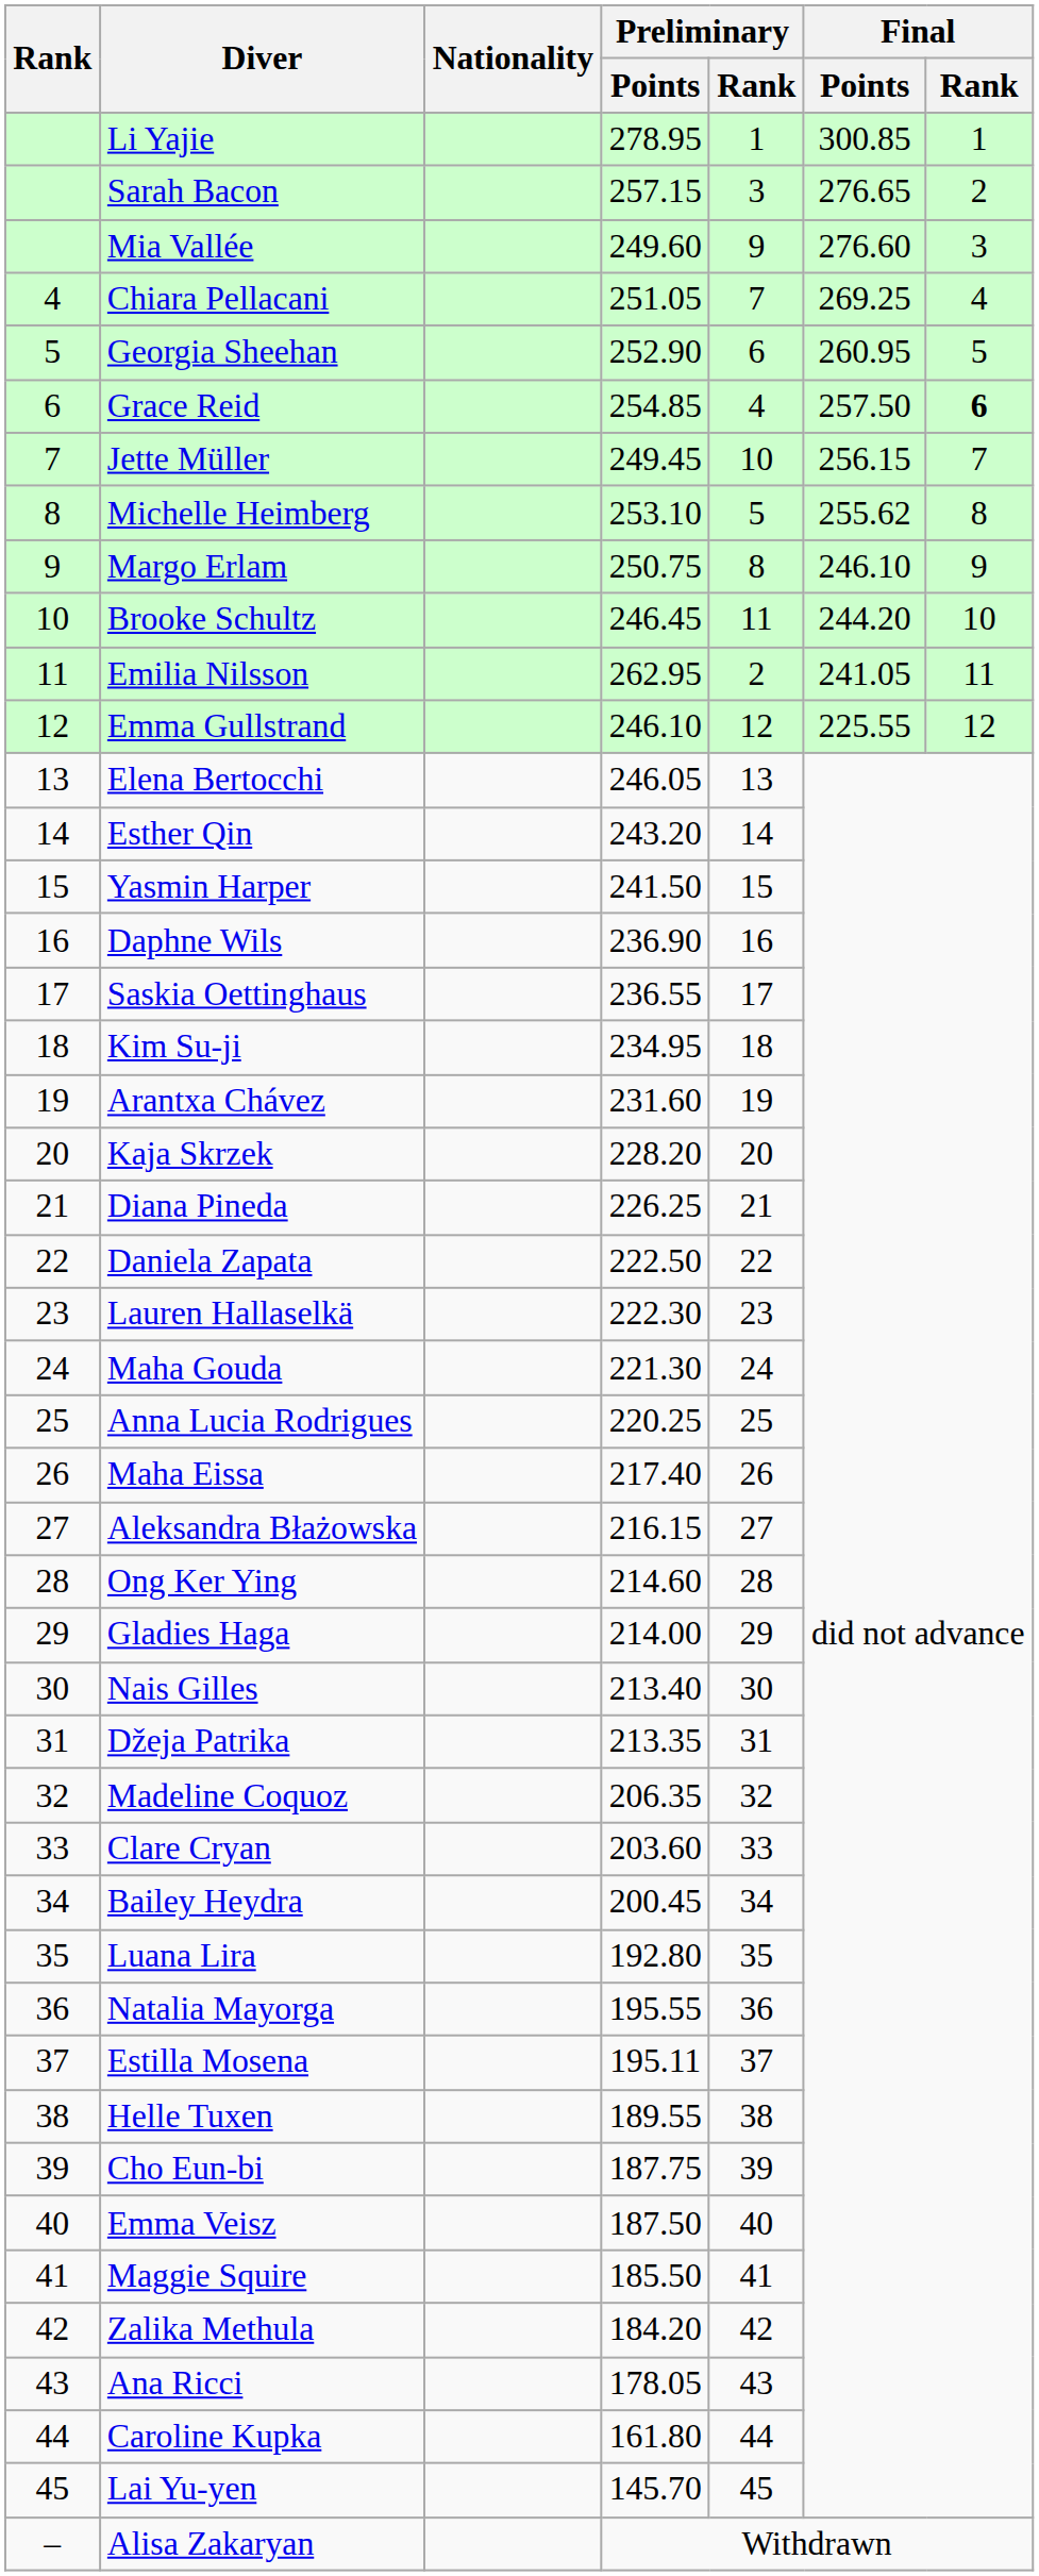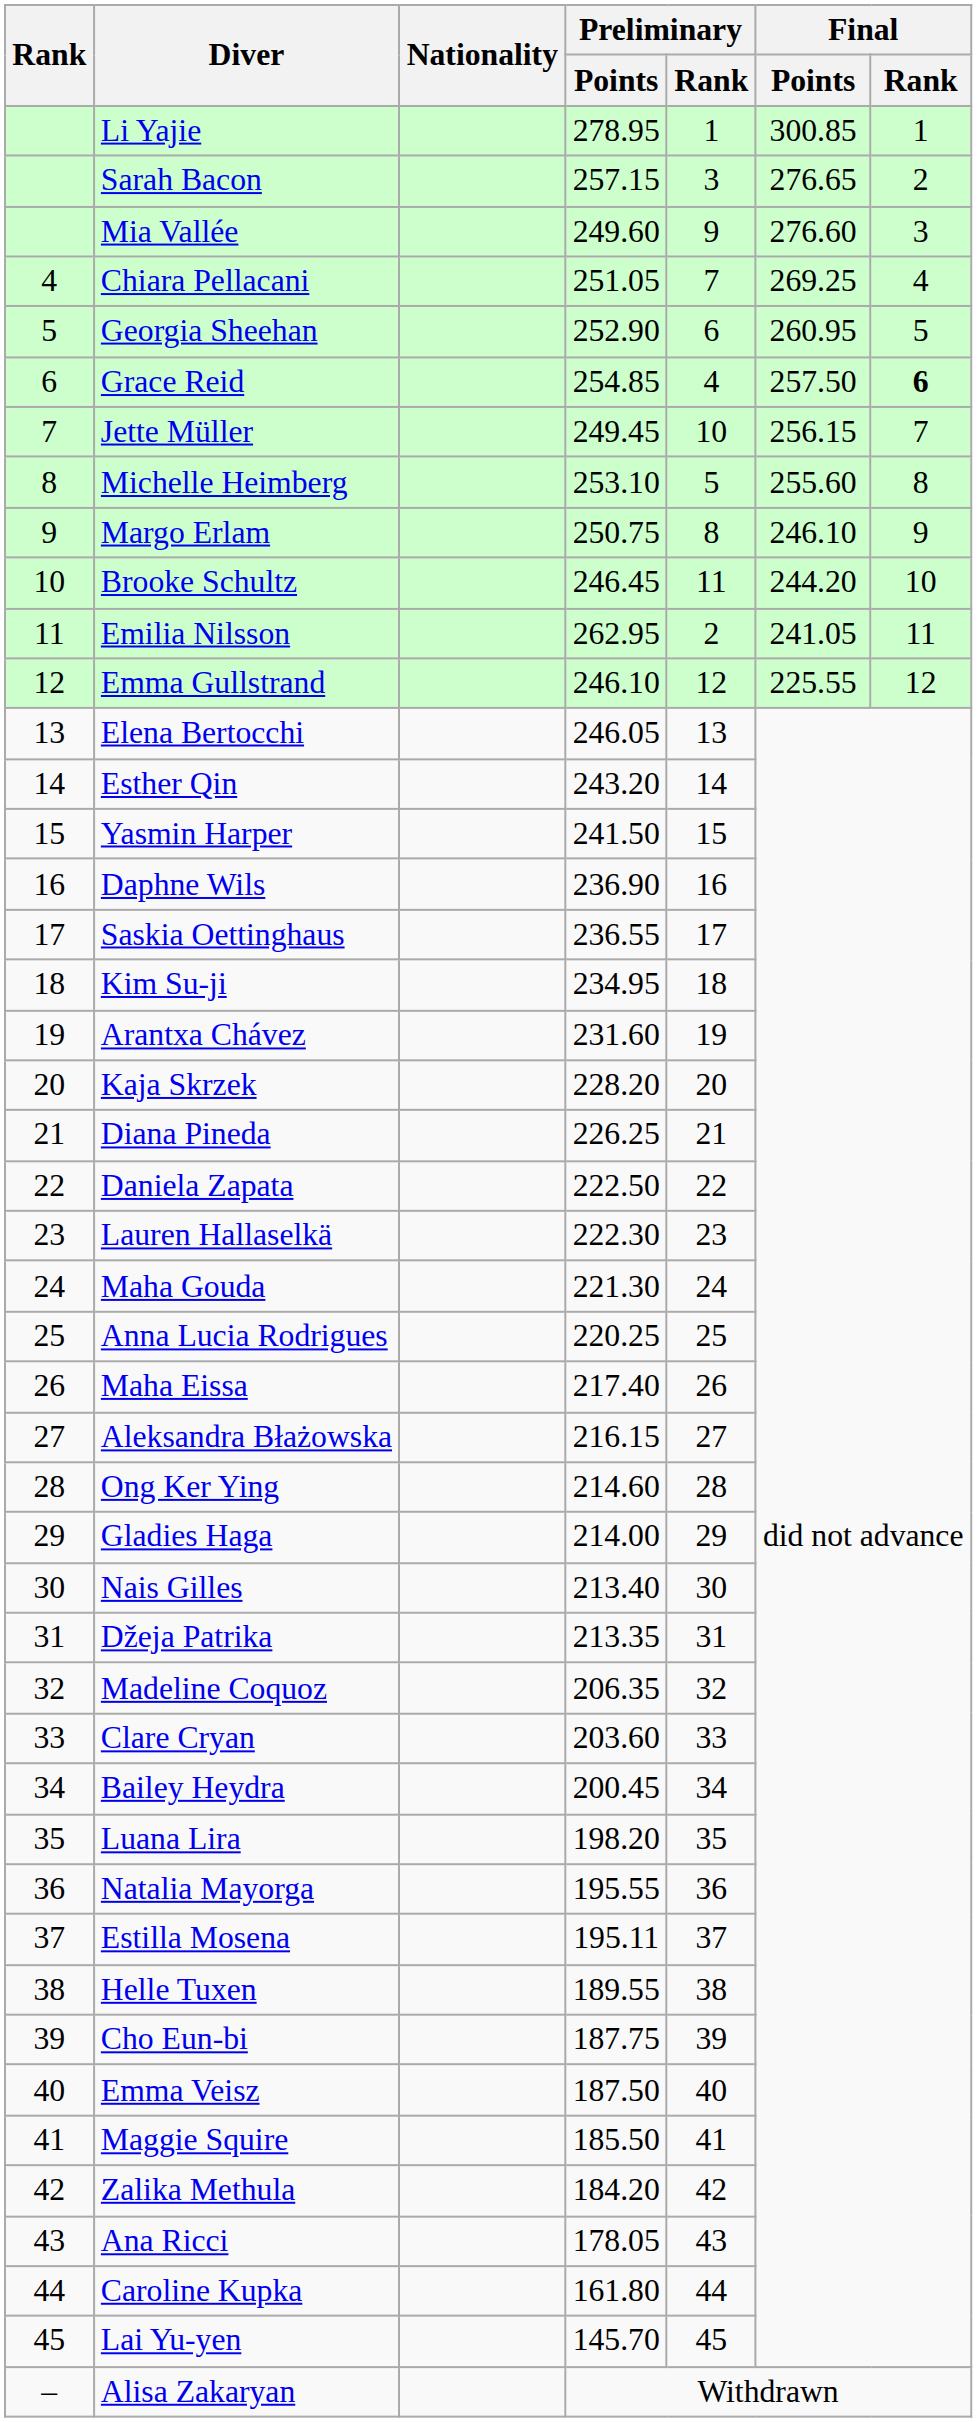 <table class="wikitable sortable" style="text-align:center">
 <tr>
 <th rowspan=2>Rank</th>
 <th rowspan=2>Diver</th>
 <th rowspan=2>Nationality</th>
 <th colspan=2>Preliminary</th>
 <th colspan=2>Final</th>
 </tr>
 <tr>
 <th>Points</th>
 <th>Rank</th>
 <th>Points</th>
 <th>Rank</th>
 </tr>
 <tr bgcolor=ccffcc>
 <td></td>
 <td align=left><a href='#'>Li Yajie</a></td>
 <td align=left></td>
 <td>278.95</td>
 <td>1</td>
 <td>300.85</td>
 <td>1</td>
 </tr>
 <tr bgcolor=ccffcc>
 <td></td>
 <td align=left><a href='#'>Sarah Bacon</a></td>
 <td align=left></td>
 <td>257.15</td>
 <td>3</td>
 <td>276.65</td>
 <td>2</td>
 </tr>
 <tr bgcolor=ccffcc>
 <td></td>
 <td align=left><a href='#'>Mia Vallée</a></td>
 <td align=left></td>
 <td>249.60</td>
 <td>9</td>
 <td>276.60</td>
 <td>3</td>
 </tr>
 <tr bgcolor=ccffcc>
 <td>4</td>
 <td align=left><a href='#'>Chiara Pellacani</a></td>
 <td align=left></td>
 <td>251.05</td>
 <td>7</td>
 <td>269.25</td>
 <td>4</td>
 </tr>
 <tr bgcolor=ccffcc>
 <td>5</td>
 <td align=left><a href='#'>Georgia Sheehan</a></td>
 <td align=left></td>
 <td>252.90</td>
 <td>6</td>
 <td>260.95</td>
 <td>5</td>
 </tr>
 <tr bgcolor=ccffcc>
 <td>6</td>
 <td align=left><a href='#'>Grace Reid</a></td>
 <td align=left></td>
 <td>254.85</td>
 <td>4</td>
 <td>257.50</td>
 <td><strong>6</strong></td>
 </tr>
 <tr bgcolor=ccffcc>
 <td>7</td>
 <td align=left><a href='#'>Jette Müller</a></td>
 <td align=left></td>
 <td>249.45</td>
 <td>10</td>
 <td>256.15</td>
 <td>7</td>
 </tr>
 <tr bgcolor=ccffcc>
 <td>8</td>
 <td align=left><a href='#'>Michelle Heimberg</a></td>
 <td align=left></td>
 <td>253.10</td>
 <td>5</td>
-<td>255.62</td>
+<td>255.60</td>
 <td>8</td>
 </tr>
 <tr bgcolor=ccffcc>
 <td>9</td>
 <td align=left><a href='#'>Margo Erlam</a></td>
 <td align=left></td>
 <td>250.75</td>
 <td>8</td>
 <td>246.10</td>
 <td>9</td>
 </tr>
 <tr bgcolor=ccffcc>
 <td>10</td>
 <td align=left><a href='#'>Brooke Schultz</a></td>
 <td align=left></td>
 <td>246.45</td>
 <td>11</td>
 <td>244.20</td>
 <td>10</td>
 </tr>
 <tr bgcolor=ccffcc>
 <td>11</td>
 <td align=left><a href='#'>Emilia Nilsson</a></td>
 <td align=left></td>
 <td>262.95</td>
 <td>2</td>
 <td>241.05</td>
 <td>11</td>
 </tr>
 <tr bgcolor=ccffcc>
 <td>12</td>
 <td align=left><a href='#'>Emma Gullstrand</a></td>
 <td align=left></td>
 <td>246.10</td>
 <td>12</td>
 <td>225.55</td>
 <td>12</td>
 </tr>
 <tr>
 <td>13</td>
 <td align=left><a href='#'>Elena Bertocchi</a></td>
 <td align=left></td>
 <td>246.05</td>
 <td>13</td>
 <td colspan=2 rowspan=33>did not advance</td>
 </tr>
 <tr>
 <td>14</td>
 <td align=left><a href='#'>Esther Qin</a></td>
 <td align=left></td>
 <td>243.20</td>
 <td>14</td>
 </tr>
 <tr>
 <td>15</td>
 <td align=left><a href='#'>Yasmin Harper</a></td>
 <td align=left></td>
 <td>241.50</td>
 <td>15</td>
 </tr>
 <tr>
 <td>16</td>
 <td align=left><a href='#'>Daphne Wils</a></td>
 <td align=left></td>
 <td>236.90</td>
 <td>16</td>
 </tr>
 <tr>
 <td>17</td>
 <td align=left><a href='#'>Saskia Oettinghaus</a></td>
 <td align=left></td>
 <td>236.55</td>
 <td>17</td>
 </tr>
 <tr>
 <td>18</td>
 <td align=left><a href='#'>Kim Su-ji</a></td>
 <td align=left></td>
 <td>234.95</td>
 <td>18</td>
 </tr>
 <tr>
 <td>19</td>
 <td align=left><a href='#'>Arantxa Chávez</a></td>
 <td align=left></td>
 <td>231.60</td>
 <td>19</td>
 </tr>
 <tr>
 <td>20</td>
 <td align=left><a href='#'>Kaja Skrzek</a></td>
 <td align=left></td>
 <td>228.20</td>
 <td>20</td>
 </tr>
 <tr>
 <td>21</td>
 <td align=left><a href='#'>Diana Pineda</a></td>
 <td align=left></td>
 <td>226.25</td>
 <td>21</td>
 </tr>
 <tr>
 <td>22</td>
 <td align=left><a href='#'>Daniela Zapata</a></td>
 <td align=left></td>
 <td>222.50</td>
 <td>22</td>
 </tr>
 <tr>
 <td>23</td>
 <td align=left><a href='#'>Lauren Hallaselkä</a></td>
 <td align=left></td>
 <td>222.30</td>
 <td>23</td>
 </tr>
 <tr>
 <td>24</td>
 <td align=left><a href='#'>Maha Gouda</a></td>
 <td align=left></td>
 <td>221.30</td>
 <td>24</td>
 </tr>
 <tr>
 <td>25</td>
 <td align=left><a href='#'>Anna Lucia Rodrigues</a></td>
 <td align=left></td>
 <td>220.25</td>
 <td>25</td>
 </tr>
 <tr>
 <td>26</td>
 <td align=left><a href='#'>Maha Eissa</a></td>
 <td align=left></td>
 <td>217.40</td>
 <td>26</td>
 </tr>
 <tr>
 <td>27</td>
 <td align=left><a href='#'>Aleksandra Błażowska</a></td>
 <td align=left></td>
 <td>216.15</td>
 <td>27</td>
 </tr>
 <tr>
 <td>28</td>
 <td align=left><a href='#'>Ong Ker Ying</a></td>
 <td align=left></td>
 <td>214.60</td>
 <td>28</td>
 </tr>
 <tr>
 <td>29</td>
 <td align=left><a href='#'>Gladies Haga</a></td>
 <td align=left></td>
 <td>214.00</td>
 <td>29</td>
 </tr>
 <tr>
 <td>30</td>
 <td align=left><a href='#'>Nais Gilles</a></td>
 <td align=left></td>
 <td>213.40</td>
 <td>30</td>
 </tr>
 <tr>
 <td>31</td>
 <td align=left><a href='#'>Džeja Patrika</a></td>
 <td align=left></td>
 <td>213.35</td>
 <td>31</td>
 </tr>
 <tr>
 <td>32</td>
 <td align=left><a href='#'>Madeline Coquoz</a></td>
 <td align=left></td>
 <td>206.35</td>
 <td>32</td>
 </tr>
 <tr>
 <td>33</td>
 <td align=left><a href='#'>Clare Cryan</a></td>
 <td align=left></td>
 <td>203.60</td>
 <td>33</td>
 </tr>
 <tr>
 <td>34</td>
 <td align=left><a href='#'>Bailey Heydra</a></td>
 <td align=left></td>
 <td>200.45</td>
 <td>34</td>
 </tr>
 <tr>
 <td>35</td>
 <td align=left><a href='#'>Luana Lira</a></td>
 <td align=left></td>
-<td>192.80</td>
+<td>198.20</td>
 <td>35</td>
 </tr>
 <tr>
 <td>36</td>
 <td align=left><a href='#'>Natalia Mayorga</a></td>
 <td align=left></td>
 <td>195.55</td>
 <td>36</td>
 </tr>
 <tr>
 <td>37</td>
 <td align=left><a href='#'>Estilla Mosena</a></td>
 <td align=left></td>
 <td>195.11</td>
 <td>37</td>
 </tr>
 <tr>
 <td>38</td>
 <td align=left><a href='#'>Helle Tuxen</a></td>
 <td align=left></td>
 <td>189.55</td>
 <td>38</td>
 </tr>
 <tr>
 <td>39</td>
 <td align=left><a href='#'>Cho Eun-bi</a></td>
 <td align=left></td>
 <td>187.75</td>
 <td>39</td>
 </tr>
 <tr>
 <td>40</td>
 <td align=left><a href='#'>Emma Veisz</a></td>
 <td align=left></td>
 <td>187.50</td>
 <td>40</td>
 </tr>
 <tr>
 <td>41</td>
 <td align=left><a href='#'>Maggie Squire</a></td>
 <td align=left></td>
 <td>185.50</td>
 <td>41</td>
 </tr>
 <tr>
 <td>42</td>
 <td align=left><a href='#'>Zalika Methula</a></td>
 <td align=left></td>
 <td>184.20</td>
 <td>42</td>
 </tr>
 <tr>
 <td>43</td>
 <td align=left><a href='#'>Ana Ricci</a></td>
 <td align=left></td>
 <td>178.05</td>
 <td>43</td>
 </tr>
 <tr>
 <td>44</td>
 <td align=left><a href='#'>Caroline Kupka</a></td>
 <td align=left></td>
 <td>161.80</td>
 <td>44</td>
 </tr>
 <tr>
 <td>45</td>
 <td align=left><a href='#'>Lai Yu-yen</a></td>
 <td align=left></td>
 <td>145.70</td>
 <td>45</td>
 </tr>
 <tr>
 <td>–</td>
 <td align=left><a href='#'>Alisa Zakaryan</a></td>
 <td align=left></td>
 <td colspan=4>Withdrawn</td>
 </tr>
 </table>
